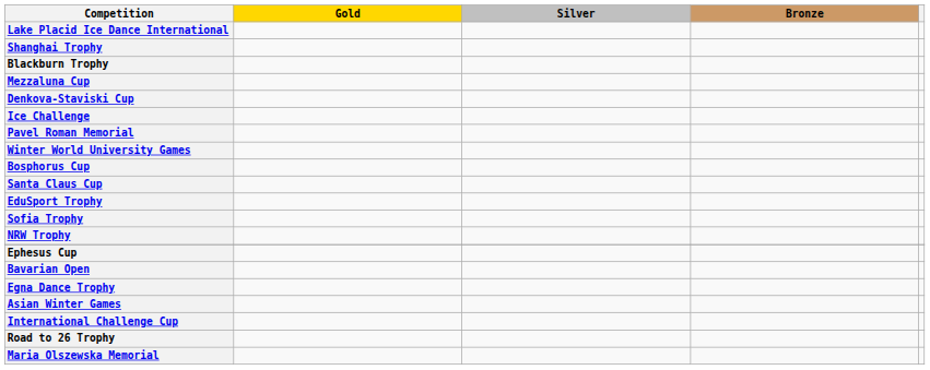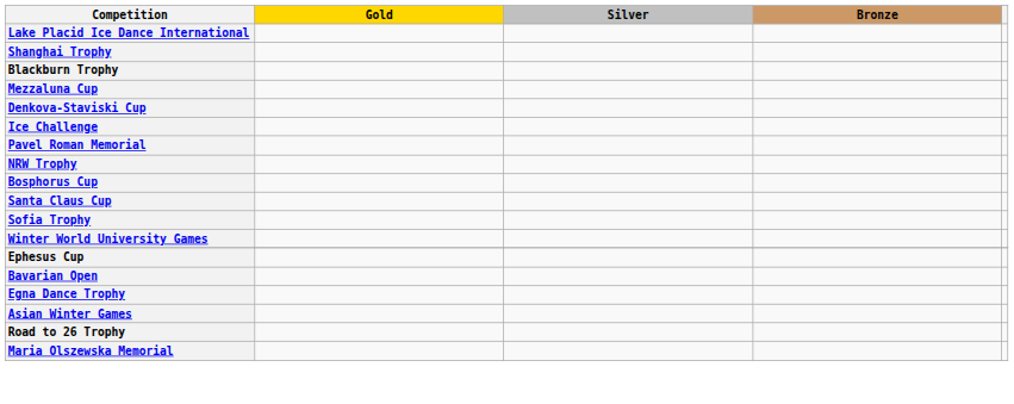 <table class="wikitable unsortable" style="text-align:left; width:90%">
 <tr>
 <th scope="col" style="text-align:center; width:25%">Competition</th>
 <td scope="col" style="text-align:center; width:25%; background:gold"><strong>Gold</strong></td>
 <td scope="col" style="text-align:center; width:25%; background:silver"><strong>Silver</strong></td>
 <td scope="col" style="text-align:center; width:25%; background:#c96"><strong>Bronze</strong></td>
 <th scope="col" style="text-align:center"></th>
 </tr>
 <tr>
 <th scope="row" style="text-align:left"> <a href='#'>Lake Placid Ice Dance International</a></th>
 <td></td>
 <td></td>
 <td></td>
 <td></td>
 </tr>
 <tr>
 <th scope="row" style="text-align:left"> <a href='#'>Shanghai Trophy</a></th>
 <td></td>
 <td></td>
 <td></td>
 <td></td>
 </tr>
 <tr>
 <th scope="row" style="text-align:left"> Blackburn Trophy</th>
 <td></td>
 <td></td>
 <td></td>
 <td></td>
 </tr>
 <tr>
 <th scope="row" style="text-align:left"> <a href='#'>Mezzaluna Cup</a></th>
 <td></td>
 <td></td>
 <td></td>
 <td></td>
 </tr>
 <tr>
 <th scope="row" style="text-align:left"> <a href='#'>Denkova-Staviski Cup</a></th>
 <td></td>
 <td></td>
 <td></td>
 <td></td>
 </tr>
 <tr>
 <th scope="row" style="text-align:left"> <a href='#'>Ice Challenge</a></th>
 <td></td>
 <td></td>
 <td></td>
 <td></td>
 </tr>
 <tr>
 <th scope="row" style="text-align:left"> <a href='#'>Pavel Roman Memorial</a></th>
 <td></td>
 <td></td>
 <td></td>
 <td></td>
 </tr>
 <tr>
-<th scope="row" style="text-align:left"> <a href='#'>Winter World University Games</a></th>
+<th scope="row" style="text-align:left"> <a href='#'>NRW Trophy</a></th>
 <td></td>
 <td></td>
 <td></td>
 <td></td>
 </tr>
 <tr>
 <th scope="row" style="text-align:left"> <a href='#'>Bosphorus Cup</a></th>
 <td></td>
 <td></td>
 <td></td>
 <td></td>
 </tr>
 <tr>
 <th scope="row" style="text-align:left"> <a href='#'>Santa Claus Cup</a></th>
 <td></td>
 <td></td>
 <td></td>
 <td></td>
 </tr>
 <tr>
-<th scope="row" style="text-align:left"> <a href='#'>EduSport Trophy</a></th>
-<td></td>
-<td></td>
-<td></td>
-<td></td>
-</tr>
-<tr>
 <th scope="row" style="text-align:left"> <a href='#'>Sofia Trophy</a></th>
 <td></td>
 <td></td>
 <td></td>
 <td></td>
 </tr>
 <tr>
-<th scope="row" style="text-align:left"> <a href='#'>NRW Trophy</a></th>
+<th scope="row" style="text-align:left"> <a href='#'>Winter World University Games</a></th>
 <td></td>
 <td></td>
 <td></td>
 <td></td>
 </tr>
 <tr>
 </tr>
 <tr>
 <th scope="row" style="text-align:left"> Ephesus Cup</th>
 <td></td>
 <td></td>
 <td></td>
 <td></td>
 </tr>
 <tr>
 <th scope="row" style="text-align:left"> <a href='#'>Bavarian Open</a></th>
 <td></td>
 <td></td>
 <td></td>
 <td></td>
 </tr>
 <tr>
 <th scope="row" style="text-align:left"> <a href='#'>Egna Dance Trophy</a></th>
 <td></td>
 <td></td>
 <td></td>
 <td></td>
 </tr>
 <tr>
 <th scope="row" style="text-align:left"> <a href='#'>Asian Winter Games</a></th>
 <td></td>
 <td></td>
 <td></td>
 <td></td>
 </tr>
 <tr>
-<th scope="row" style="text-align:left"> <a href='#'>International Challenge Cup</a></th>
-<td></td>
-<td></td>
-<td></td>
-<td></td>
-</tr>
-<tr>
 <th scope="row" style="text-align:left"> Road to 26 Trophy</th>
 <td></td>
 <td></td>
 <td></td>
 <td></td>
 </tr>
 <tr>
 <th scope="row" style="text-align:left"> <a href='#'>Maria Olszewska Memorial</a></th>
 <td></td>
 <td></td>
 <td></td>
 <td></td>
 </tr>
 </table>
